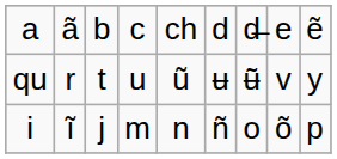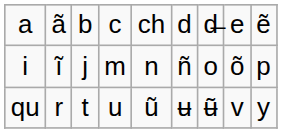 <table class="wikitable" style="text-align: center">
 <tr>
 <td>a</td>
 <td>ã</td>
 <td>b</td>
 <td>c</td>
 <td>ch</td>
 <td>d</td>
 <td>d̶</td>
 <td>e</td>
 <td>ẽ</td>
 </tr>
 <tr>
+<td>i</td>
+<td>ĩ</td>
+<td>j</td>
+<td>m</td>
+<td>n</td>
+<td>ñ</td>
+<td>o</td>
+<td>õ</td>
+<td>p</td>
+</tr>
+<tr>
 <td>qu</td>
 <td>r</td>
 <td>t</td>
 <td>u</td>
 <td>ũ</td>
 <td>ʉ</td>
 <td>ʉ̃</td>
 <td>v</td>
 <td>y</td>
 </tr>
-<tr>
-<td>i</td>
-<td>ĩ</td>
-<td>j</td>
-<td>m</td>
-<td>n</td>
-<td>ñ</td>
-<td>o</td>
-<td>õ</td>
-<td>p</td>
-</tr>
 </table>
